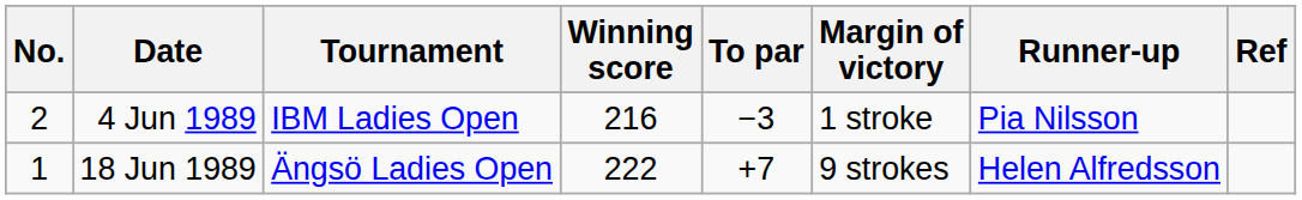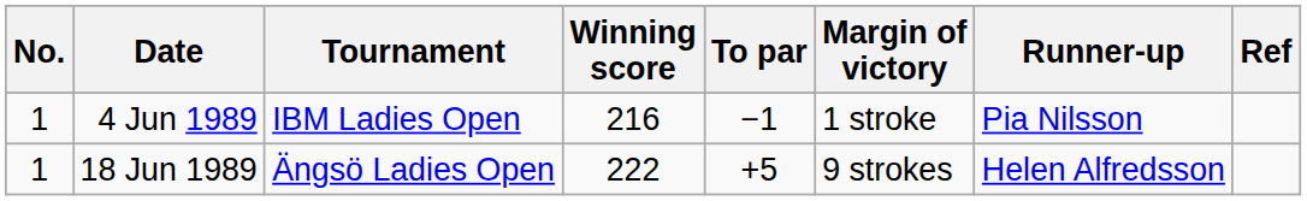 <table class="wikitable" style="font-size:95%;">
 <tr>
 <th>No.</th>
 <th>Date</th>
 <th>Tournament</th>
 <th>Winning<br>score</th>
 <th>To par</th>
 <th>Margin of<br>victory</th>
 <th>Runner-up</th>
 <th>Ref</th>
 </tr>
 <tr>
-<td align=center>2</td>
+<td align=center>1</td>
 <td align=right>4 Jun <a href='#'>1989</a></td>
 <td><a href='#'>IBM Ladies Open</a></td>
 <td align=center>216</td>
-<td align=center>−3</td>
+<td align=center>−1</td>
 <td>1 stroke</td>
 <td> <a href='#'>Pia Nilsson</a></td>
 <td></td>
 </tr>
 <tr>
 <td align=center>1</td>
 <td align=right>18 Jun 1989</td>
 <td><a href='#'>Ängsö Ladies Open</a></td>
 <td align=center>222</td>
-<td align=center>+7</td>
+<td align=center>+5</td>
 <td>9 strokes</td>
 <td> <a href='#'>Helen Alfredsson</a></td>
 <td></td>
 </tr>
 </table>
